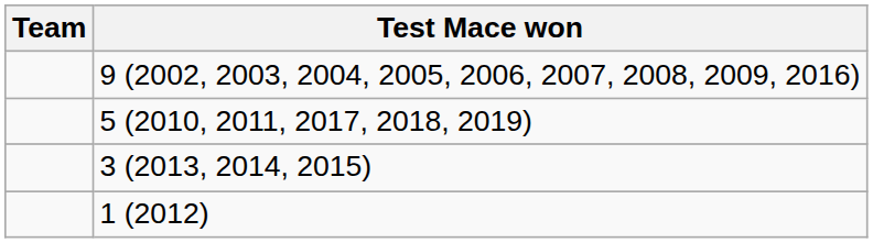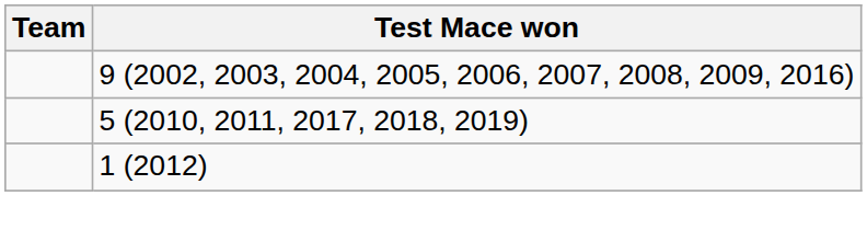 <table class="wikitable">
 <tr>
 <th>Team</th>
 <th>Test Mace won</th>
 </tr>
 <tr>
 <td></td>
 <td>9 (2002, 2003, 2004, 2005, 2006, 2007, 2008, 2009, 2016)</td>
 </tr>
 <tr>
 <td></td>
 <td>5 (2010, 2011, 2017, 2018, 2019)</td>
 </tr>
 <tr>
 <td></td>
-<td>3 (2013, 2014, 2015)</td>
-</tr>
-<tr>
-<td></td>
 <td>1 (2012)</td>
 </tr>
 </table>
